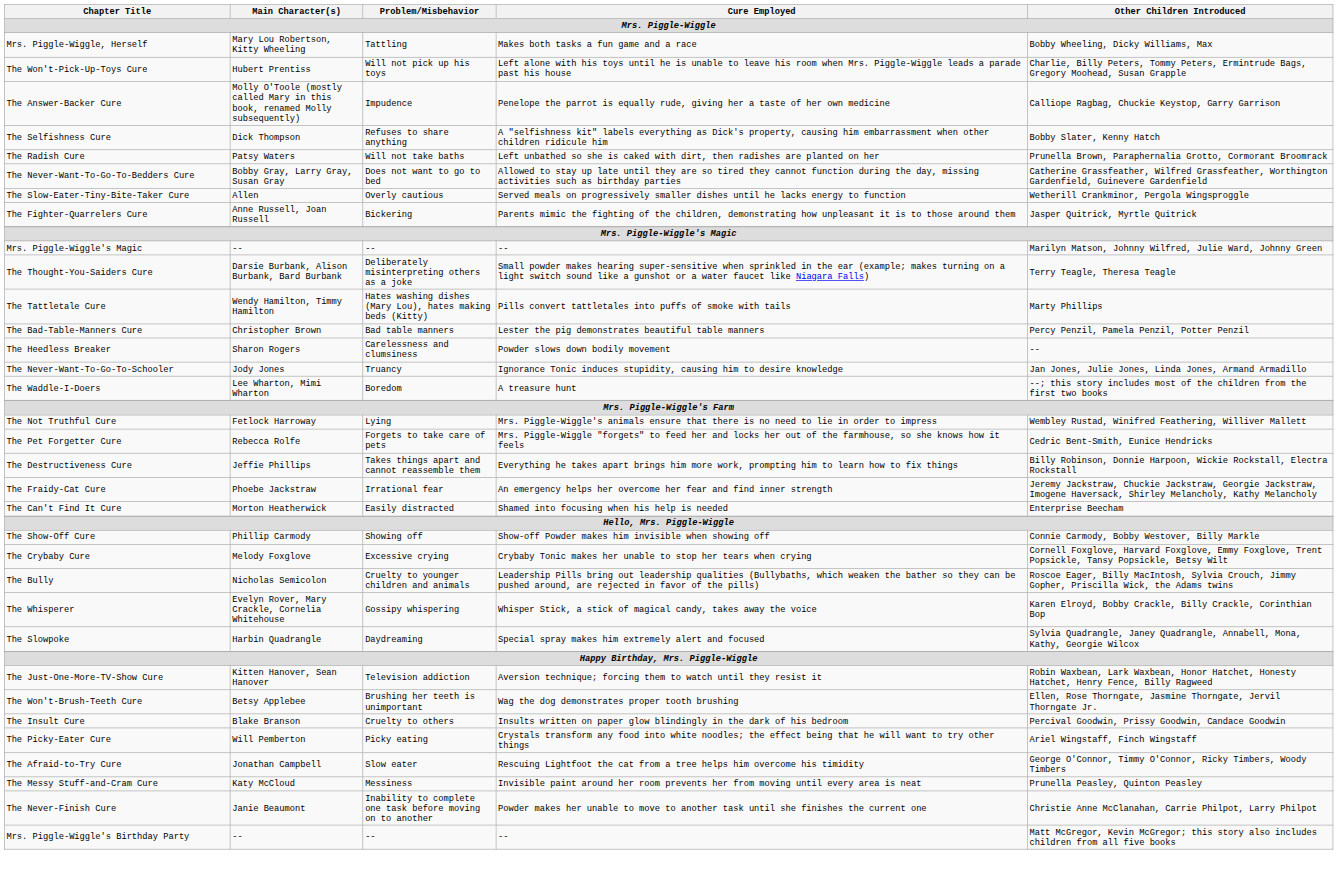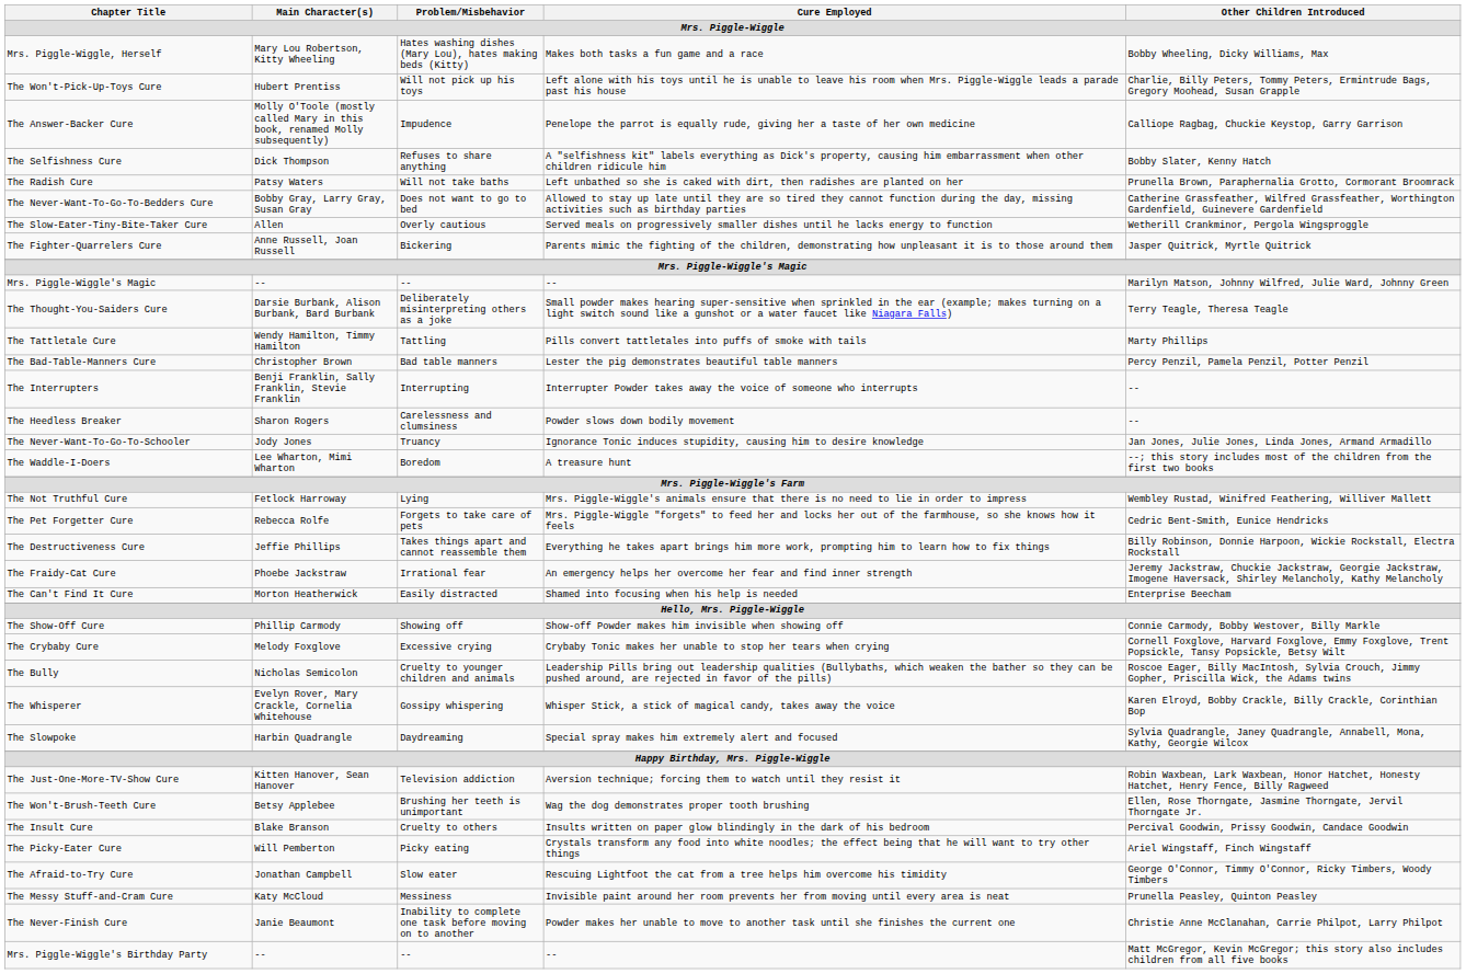 <table class="wikitable" width=100%>
 <tr>
 <th width=17%>Chapter Title</th>
 <th width=10%>Main Character(s)</th>
 <th width=10%>Problem/Misbehavior</th>
 <th width=40%>Cure Employed</th>
 <th width=23%>Other Children Introduced</th>
 </tr>
 <tr bgcolor="#DDDDDD">
 <td colspan=5 align=center><strong><em>Mrs. Piggle-Wiggle</em></strong></td>
 </tr>
 <tr>
 <td>Mrs. Piggle-Wiggle, Herself</td>
 <td>Mary Lou Robertson, Kitty Wheeling</td>
-<td>Tattling</td>
+<td>Hates washing dishes (Mary Lou), hates making beds (Kitty)</td>
 <td>Makes both tasks a fun game and a race</td>
 <td>Bobby Wheeling, Dicky Williams, Max</td>
 </tr>
 <tr>
 <td>The Won't-Pick-Up-Toys Cure</td>
 <td>Hubert Prentiss</td>
 <td>Will not pick up his toys</td>
 <td>Left alone with his toys until he is unable to leave his room when Mrs. Piggle-Wiggle leads a parade past his house</td>
 <td>Charlie, Billy Peters, Tommy Peters, Ermintrude Bags, Gregory Moohead, Susan Grapple</td>
 </tr>
 <tr>
 <td>The Answer-Backer Cure</td>
 <td>Molly O'Toole (mostly called Mary in this book, renamed Molly subsequently)</td>
 <td>Impudence</td>
 <td>Penelope the parrot is equally rude, giving her a taste of her own medicine</td>
 <td>Calliope Ragbag, Chuckie Keystop, Garry Garrison</td>
 </tr>
 <tr>
 <td>The Selfishness Cure</td>
 <td>Dick Thompson</td>
 <td>Refuses to share anything</td>
 <td>A "selfishness kit" labels everything as Dick's property, causing him embarrassment when other children ridicule him</td>
 <td>Bobby Slater, Kenny Hatch</td>
 </tr>
 <tr>
 <td>The Radish Cure</td>
 <td>Patsy Waters</td>
 <td>Will not take baths</td>
 <td>Left unbathed so she is caked with dirt, then radishes are planted on her</td>
 <td>Prunella Brown, Paraphernalia Grotto, Cormorant Broomrack</td>
 </tr>
 <tr>
 <td>The Never-Want-To-Go-To-Bedders Cure</td>
 <td>Bobby Gray, Larry Gray, Susan Gray</td>
 <td>Does not want to go to bed</td>
 <td>Allowed to stay up late until they are so tired they cannot function during the day, missing activities such as birthday parties</td>
 <td>Catherine Grassfeather, Wilfred Grassfeather, Worthington Gardenfield, Guinevere Gardenfield</td>
 </tr>
 <tr>
 <td>The Slow-Eater-Tiny-Bite-Taker Cure</td>
 <td>Allen</td>
 <td>Overly cautious</td>
 <td>Served meals on progressively smaller dishes until he lacks energy to function</td>
 <td>Wetherill Crankminor, Pergola Wingsproggle</td>
 </tr>
 <tr>
 <td>The Fighter-Quarrelers Cure</td>
 <td>Anne Russell, Joan Russell</td>
 <td>Bickering</td>
 <td>Parents mimic the fighting of the children, demonstrating how unpleasant it is to those around them</td>
 <td>Jasper Quitrick, Myrtle Quitrick</td>
 </tr>
 <tr>
 </tr>
 <tr bgcolor="#DDDDDD">
 <td colspan=5 align=center><strong><em>Mrs. Piggle-Wiggle's Magic</em></strong></td>
 </tr>
 <tr>
 <td>Mrs. Piggle-Wiggle's Magic</td>
 <td>--</td>
 <td>--</td>
 <td>--</td>
 <td>Marilyn Matson, Johnny Wilfred, Julie Ward, Johnny Green</td>
 </tr>
 <tr>
 <td>The Thought-You-Saiders Cure</td>
 <td>Darsie Burbank, Alison Burbank, Bard Burbank</td>
 <td>Deliberately misinterpreting others as a joke</td>
 <td>Small powder makes hearing super-sensitive when sprinkled in the ear (example; makes turning on a light switch sound like a gunshot or a water faucet like <a href='#'>Niagara Falls</a>)</td>
 <td>Terry Teagle, Theresa Teagle</td>
 </tr>
 <tr>
 <td>The Tattletale Cure</td>
 <td>Wendy Hamilton, Timmy Hamilton</td>
-<td>Hates washing dishes (Mary Lou), hates making beds (Kitty)</td>
+<td>Tattling</td>
 <td>Pills convert tattletales into puffs of smoke with tails</td>
 <td>Marty Phillips</td>
 </tr>
 <tr>
 <td>The Bad-Table-Manners Cure</td>
 <td>Christopher Brown</td>
 <td>Bad table manners</td>
 <td>Lester the pig demonstrates beautiful table manners</td>
 <td>Percy Penzil, Pamela Penzil, Potter Penzil</td>
+</tr>
+<tr>
+<td>The Interrupters</td>
+<td>Benji Franklin, Sally Franklin, Stevie Franklin</td>
+<td>Interrupting</td>
+<td>Interrupter Powder takes away the voice of someone who interrupts</td>
+<td>--</td>
 </tr>
 <tr>
 <td>The Heedless Breaker</td>
 <td>Sharon Rogers</td>
 <td>Carelessness and clumsiness</td>
 <td>Powder slows down bodily movement</td>
 <td>--</td>
 </tr>
 <tr>
 <td>The Never-Want-To-Go-To-Schooler</td>
 <td>Jody Jones</td>
 <td>Truancy</td>
 <td>Ignorance Tonic induces stupidity, causing him to desire knowledge</td>
 <td>Jan Jones, Julie Jones, Linda Jones, Armand Armadillo</td>
 </tr>
 <tr>
 <td>The Waddle-I-Doers</td>
 <td>Lee Wharton, Mimi Wharton</td>
 <td>Boredom</td>
 <td>A treasure hunt</td>
 <td>--; this story includes most of the children from the first two books</td>
 </tr>
 <tr>
 </tr>
 <tr bgcolor="#DDDDDD">
 <td colspan=5 align=center><strong><em>Mrs. Piggle-Wiggle's Farm</em></strong></td>
 </tr>
 <tr>
 <td>The Not Truthful Cure</td>
 <td>Fetlock Harroway</td>
 <td>Lying</td>
 <td>Mrs. Piggle-Wiggle's animals ensure that there is no need to lie in order to impress</td>
 <td>Wembley Rustad, Winifred Feathering, Williver Mallett</td>
 </tr>
 <tr>
 <td>The Pet Forgetter Cure</td>
 <td>Rebecca Rolfe</td>
 <td>Forgets to take care of pets</td>
 <td>Mrs. Piggle-Wiggle "forgets" to feed her and locks her out of the farmhouse, so she knows how it feels</td>
 <td>Cedric Bent-Smith, Eunice Hendricks</td>
 </tr>
 <tr>
 <td>The Destructiveness Cure</td>
 <td>Jeffie Phillips</td>
 <td>Takes things apart and cannot reassemble them</td>
 <td>Everything he takes apart brings him more work, prompting him to learn how to fix things</td>
 <td>Billy Robinson, Donnie Harpoon, Wickie Rockstall, Electra Rockstall</td>
 </tr>
 <tr>
 <td>The Fraidy-Cat Cure</td>
 <td>Phoebe Jackstraw</td>
 <td>Irrational fear</td>
 <td>An emergency helps her overcome her fear and find inner strength</td>
 <td>Jeremy Jackstraw, Chuckie Jackstraw, Georgie Jackstraw, Imogene Haversack, Shirley Melancholy, Kathy Melancholy</td>
 </tr>
 <tr>
 <td>The Can't Find It Cure</td>
 <td>Morton Heatherwick</td>
 <td>Easily distracted</td>
 <td>Shamed into focusing when his help is needed</td>
 <td>Enterprise Beecham</td>
 </tr>
 <tr>
 </tr>
 <tr bgcolor="#DDDDDD">
 <td colspan=5 align=center><strong><em>Hello, Mrs. Piggle-Wiggle</em></strong></td>
 </tr>
 <tr>
 <td>The Show-Off Cure</td>
 <td>Phillip Carmody</td>
 <td>Showing off</td>
 <td>Show-off Powder makes him invisible when showing off</td>
 <td>Connie Carmody, Bobby Westover, Billy Markle</td>
 </tr>
 <tr>
 <td>The Crybaby Cure</td>
 <td>Melody Foxglove</td>
 <td>Excessive crying</td>
 <td>Crybaby Tonic makes her unable to stop her tears when crying</td>
 <td>Cornell Foxglove, Harvard Foxglove, Emmy Foxglove, Trent Popsickle, Tansy Popsickle, Betsy Wilt</td>
 </tr>
 <tr>
 <td>The Bully</td>
 <td>Nicholas Semicolon</td>
 <td>Cruelty to younger children and animals</td>
 <td>Leadership Pills bring out leadership qualities (Bullybaths, which weaken the bather so they can be pushed around, are rejected in favor of the pills)</td>
 <td>Roscoe Eager, Billy MacIntosh, Sylvia Crouch, Jimmy Gopher, Priscilla Wick, the Adams twins</td>
 </tr>
 <tr>
 <td>The Whisperer</td>
 <td>Evelyn Rover, Mary Crackle, Cornelia Whitehouse</td>
 <td>Gossipy whispering</td>
 <td>Whisper Stick, a stick of magical candy, takes away the voice</td>
 <td>Karen Elroyd, Bobby Crackle, Billy Crackle, Corinthian Bop</td>
 </tr>
 <tr>
 <td>The Slowpoke</td>
 <td>Harbin Quadrangle</td>
 <td>Daydreaming</td>
 <td>Special spray makes him extremely alert and focused</td>
 <td>Sylvia Quadrangle, Janey Quadrangle, Annabell, Mona, Kathy, Georgie Wilcox</td>
 </tr>
 <tr>
 </tr>
 <tr bgcolor="#DDDDDD">
 <td colspan=5 align=center><strong><em>Happy Birthday, Mrs. Piggle-Wiggle</em></strong></td>
 </tr>
 <tr>
 <td>The Just-One-More-TV-Show Cure</td>
 <td>Kitten Hanover, Sean Hanover</td>
 <td>Television addiction</td>
 <td>Aversion technique; forcing them to watch until they resist it</td>
 <td>Robin Waxbean, Lark Waxbean, Honor Hatchet, Honesty Hatchet, Henry Fence, Billy Ragweed</td>
 </tr>
 <tr>
 <td>The Won't-Brush-Teeth Cure</td>
 <td>Betsy Applebee</td>
 <td>Brushing her teeth is unimportant</td>
 <td>Wag the dog demonstrates proper tooth brushing</td>
 <td>Ellen, Rose Thorngate, Jasmine Thorngate, Jervil Thorngate Jr.</td>
 </tr>
 <tr>
 <td>The Insult Cure</td>
 <td>Blake Branson</td>
 <td>Cruelty to others</td>
 <td>Insults written on paper glow blindingly in the dark of his bedroom</td>
 <td>Percival Goodwin, Prissy Goodwin, Candace Goodwin</td>
 </tr>
 <tr>
 <td>The Picky-Eater Cure</td>
 <td>Will Pemberton</td>
 <td>Picky eating</td>
 <td>Crystals transform any food into white noodles; the effect being that he will want to try other things</td>
 <td>Ariel Wingstaff, Finch Wingstaff</td>
 </tr>
 <tr>
 <td>The Afraid-to-Try Cure</td>
 <td>Jonathan Campbell</td>
 <td>Slow eater</td>
 <td>Rescuing Lightfoot the cat from a tree helps him overcome his timidity</td>
 <td>George O'Connor, Timmy O'Connor, Ricky Timbers, Woody Timbers</td>
 </tr>
 <tr>
 <td>The Messy Stuff-and-Cram Cure</td>
 <td>Katy McCloud</td>
 <td>Messiness</td>
 <td>Invisible paint around her room prevents her from moving until every area is neat</td>
 <td>Prunella Peasley, Quinton Peasley</td>
 </tr>
 <tr>
 <td>The Never-Finish Cure</td>
 <td>Janie Beaumont</td>
 <td>Inability to complete one task before moving on to another</td>
 <td>Powder makes her unable to move to another task until she finishes the current one</td>
 <td>Christie Anne McClanahan, Carrie Philpot, Larry Philpot</td>
 </tr>
 <tr>
 <td>Mrs. Piggle-Wiggle's Birthday Party</td>
 <td>--</td>
 <td>--</td>
 <td>--</td>
 <td>Matt McGregor, Kevin McGregor; this story also includes children from all five books</td>
 </tr>
 </table>
